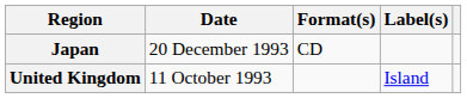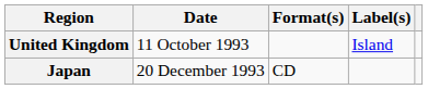 <table class="wikitable plainrowheaders">
 <tr>
 <th scope="col">Region</th>
 <th scope="col">Date</th>
 <th scope="col">Format(s)</th>
 <th scope="col">Label(s)</th>
 <th scope="col"></th>
 </tr>
 <tr>
+<th scope="row">United Kingdom</th>
+<td>11 October 1993</td>
+<td></td>
+<td><a href='#'>Island</a></td>
+<td></td>
+</tr>
+<tr>
 <th scope="row">Japan</th>
 <td>20 December 1993</td>
 <td>CD</td>
 <td></td>
 <td></td>
 </tr>
-<tr>
-<th scope="row">United Kingdom</th>
-<td>11 October 1993</td>
-<td></td>
-<td><a href='#'>Island</a></td>
-<td></td>
-</tr>
 </table>
